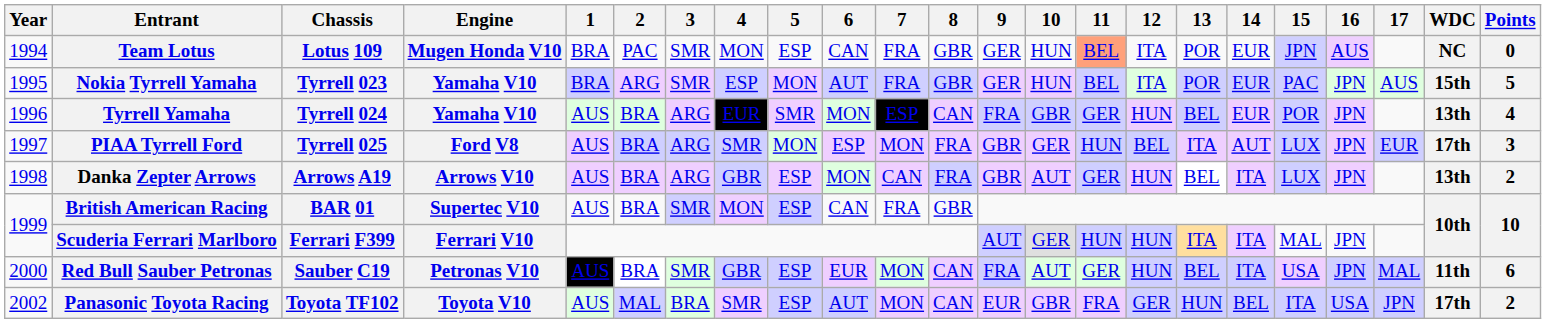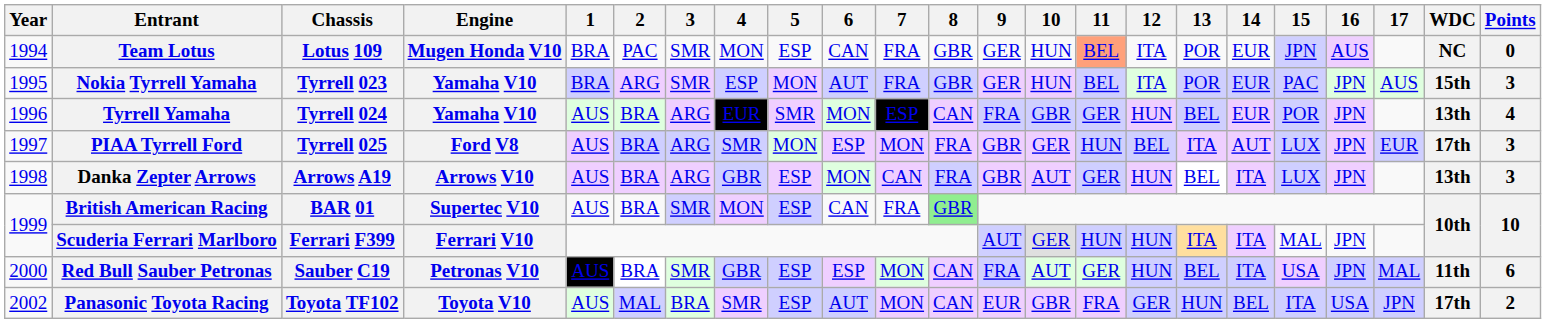 <table class="wikitable" style="text-align:center; font-size:85%">
 <tr>
 <th>Year</th>
 <th>Entrant</th>
 <th>Chassis</th>
 <th>Engine</th>
 <th>1</th>
 <th>2</th>
 <th>3</th>
 <th>4</th>
 <th>5</th>
 <th>6</th>
 <th>7</th>
 <th>8</th>
 <th>9</th>
 <th>10</th>
 <th>11</th>
 <th>12</th>
 <th>13</th>
 <th>14</th>
 <th>15</th>
 <th>16</th>
 <th>17</th>
 <th>WDC</th>
 <th><a href='#'>Points</a></th>
 </tr>
 <tr>
 <td><a href='#'>1994</a></td>
 <th nowrap><a href='#'>Team Lotus</a></th>
 <th nowrap><a href='#'>Lotus</a> <a href='#'>109</a></th>
 <th nowrap><a href='#'>Mugen Honda</a> <a href='#'>V10</a></th>
 <td><a href='#'>BRA</a></td>
 <td><a href='#'>PAC</a></td>
 <td><a href='#'>SMR</a></td>
 <td><a href='#'>MON</a></td>
 <td><a href='#'>ESP</a></td>
 <td><a href='#'>CAN</a></td>
 <td><a href='#'>FRA</a></td>
 <td><a href='#'>GBR</a></td>
 <td><a href='#'>GER</a></td>
 <td><a href='#'>HUN</a></td>
 <td style="background: lightsalmon;"><a href='#'>BEL</a></td>
 <td><a href='#'>ITA</a></td>
 <td><a href='#'>POR</a></td>
 <td><a href='#'>EUR</a></td>
 <td style="background:#cfcfff;"><a href='#'>JPN</a><br></td>
 <td style="background:#efcfff;"><a href='#'>AUS</a><br></td>
 <td></td>
 <th>NC</th>
 <th>0</th>
 </tr>
 <tr>
 <td><a href='#'>1995</a></td>
 <th nowrap><a href='#'>Nokia</a> <a href='#'>Tyrrell Yamaha</a></th>
 <th nowrap><a href='#'>Tyrrell</a> <a href='#'>023</a></th>
 <th nowrap><a href='#'>Yamaha</a> <a href='#'>V10</a></th>
 <td style="background:#cfcfff;"><a href='#'>BRA</a><br></td>
 <td style="background:#efcfff;"><a href='#'>ARG</a><br></td>
 <td style="background:#efcfff;"><a href='#'>SMR</a><br></td>
 <td style="background:#cfcfff;"><a href='#'>ESP</a><br></td>
 <td style="background:#efcfff;"><a href='#'>MON</a><br></td>
 <td style="background:#cfcfff;"><a href='#'>AUT</a><br></td>
 <td style="background:#cfcfff;"><a href='#'>FRA</a><br></td>
 <td style="background:#cfcfff;"><a href='#'>GBR</a><br></td>
 <td style="background:#efcfff;"><a href='#'>GER</a><br></td>
 <td style="background:#efcfff;"><a href='#'>HUN</a><br></td>
 <td style="background:#cfcfff;"><a href='#'>BEL</a><br></td>
 <td style="background:#dfffdf;"><a href='#'>ITA</a><br></td>
 <td style="background:#cfcfff;"><a href='#'>POR</a><br></td>
 <td style="background:#cfcfff;"><a href='#'>EUR</a><br></td>
 <td style="background:#cfcfff;"><a href='#'>PAC</a><br></td>
 <td style="background:#dfffdf;"><a href='#'>JPN</a><br></td>
 <td style="background:#dfffdf;"><a href='#'>AUS</a><br></td>
 <th>15th</th>
-<th>5</th>
+<th>3</th>
 </tr>
 <tr>
 <td><a href='#'>1996</a></td>
 <th nowrap><a href='#'>Tyrrell Yamaha</a></th>
 <th nowrap><a href='#'>Tyrrell</a> <a href='#'>024</a></th>
 <th nowrap><a href='#'>Yamaha</a> <a href='#'>V10</a></th>
 <td style="background:#dfffdf;"><a href='#'>AUS</a><br></td>
 <td style="background:#dfffdf;"><a href='#'>BRA</a><br></td>
 <td style="background:#efcfff;"><a href='#'>ARG</a><br></td>
 <td style="background:#000; color:white;"><a href='#'><span>EUR</span></a><br></td>
 <td style="background:#efcfff;"><a href='#'>SMR</a><br></td>
 <td style="background:#dfffdf;"><a href='#'>MON</a><br></td>
 <td style="background:#000; color:white;"><a href='#'><span>ESP</span></a><br></td>
 <td style="background:#efcfff;"><a href='#'>CAN</a><br></td>
 <td style="background:#cfcfff;"><a href='#'>FRA</a><br></td>
 <td style="background:#cfcfff;"><a href='#'>GBR</a><br></td>
 <td style="background:#cfcfff;"><a href='#'>GER</a><br></td>
 <td style="background:#efcfff;"><a href='#'>HUN</a><br></td>
 <td style="background:#cfcfff;"><a href='#'>BEL</a><br></td>
 <td style="background:#efcfff;"><a href='#'>EUR</a><br></td>
 <td style="background:#cfcfff;"><a href='#'>POR</a><br></td>
 <td style="background:#efcfff;"><a href='#'>JPN</a><br></td>
 <td></td>
 <th>13th</th>
 <th>4</th>
 </tr>
 <tr>
 <td><a href='#'>1997</a></td>
 <th nowrap><a href='#'>PIAA Tyrrell Ford</a></th>
 <th nowrap><a href='#'>Tyrrell</a> <a href='#'>025</a></th>
 <th nowrap><a href='#'>Ford</a> <a href='#'>V8</a></th>
 <td style="background:#efcfff;"><a href='#'>AUS</a><br></td>
 <td style="background:#cfcfff;"><a href='#'>BRA</a><br></td>
 <td style="background:#cfcfff;"><a href='#'>ARG</a><br></td>
 <td style="background:#cfcfff;"><a href='#'>SMR</a><br></td>
 <td style="background:#dfffdf;"><a href='#'>MON</a><br></td>
 <td style="background:#efcfff;"><a href='#'>ESP</a><br></td>
 <td style="background:#efcfff;"><a href='#'>MON</a><br></td>
 <td style="background:#efcfff;"><a href='#'>FRA</a><br></td>
 <td style="background:#efcfff;"><a href='#'>GBR</a><br></td>
 <td style="background:#efcfff;"><a href='#'>GER</a><br></td>
 <td style="background:#cfcfff;"><a href='#'>HUN</a><br></td>
 <td style="background:#cfcfff;"><a href='#'>BEL</a><br></td>
 <td style="background:#efcfff;"><a href='#'>ITA</a><br></td>
 <td style="background:#efcfff;"><a href='#'>AUT</a><br></td>
 <td style="background:#cfcfff;"><a href='#'>LUX</a><br></td>
 <td style="background:#efcfff;"><a href='#'>JPN</a><br></td>
 <td style="background:#cfcfff;"><a href='#'>EUR</a><br></td>
 <th>17th</th>
 <th>3</th>
 </tr>
 <tr>
 <td><a href='#'>1998</a></td>
 <th nowrap>Danka <a href='#'>Zepter</a> <a href='#'>Arrows</a></th>
 <th nowrap><a href='#'>Arrows</a> <a href='#'>A19</a></th>
 <th nowrap><a href='#'>Arrows</a> <a href='#'>V10</a></th>
 <td style="background:#efcfff;"><a href='#'>AUS</a><br></td>
 <td style="background:#efcfff;"><a href='#'>BRA</a><br></td>
 <td style="background:#efcfff;"><a href='#'>ARG</a><br></td>
 <td style="background:#cfcfff;"><a href='#'>GBR</a><br></td>
 <td style="background:#efcfff;"><a href='#'>ESP</a><br></td>
 <td style="background:#dfffdf;"><a href='#'>MON</a><br></td>
 <td style="background:#efcfff;"><a href='#'>CAN</a><br></td>
 <td style="background:#cfcfff;"><a href='#'>FRA</a><br></td>
 <td style="background:#efcfff;"><a href='#'>GBR</a><br></td>
 <td style="background:#efcfff;"><a href='#'>AUT</a><br></td>
 <td style="background:#cfcfff;"><a href='#'>GER</a><br></td>
 <td style="background:#efcfff;"><a href='#'>HUN</a><br></td>
 <td style="background:white;"><a href='#'>BEL</a><br></td>
 <td style="background:#efcfff;"><a href='#'>ITA</a><br></td>
 <td style="background:#cfcfff;"><a href='#'>LUX</a><br></td>
 <td style="background:#efcfff;"><a href='#'>JPN</a><br></td>
 <td></td>
 <th>13th</th>
-<th>2</th>
+<th>3</th>
 </tr>
 <tr>
 <td rowspan=2><a href='#'>1999</a></td>
 <th nowrap><a href='#'>British American Racing</a></th>
 <th nowrap><a href='#'>BAR</a> <a href='#'>01</a></th>
 <th nowrap><a href='#'>Supertec</a> <a href='#'>V10</a></th>
 <td><a href='#'>AUS</a></td>
 <td><a href='#'>BRA</a></td>
 <td style="background:#cfcfff;"><a href='#'>SMR</a><br></td>
 <td style="background:#efcfff;"><a href='#'>MON</a><br></td>
 <td style="background:#cfcfff;"><a href='#'>ESP</a><br></td>
 <td><a href='#'>CAN</a></td>
 <td><a href='#'>FRA</a></td>
-<td><a href='#'>GBR</a></td>
+<td style="background: lightgreen;"><a href='#'>GBR</a></td>
 <td colspan=9></td>
 <th rowspan=2>10th</th>
 <th rowspan=2>10</th>
 </tr>
 <tr>
 <th nowrap><a href='#'>Scuderia Ferrari</a> <a href='#'>Marlboro</a></th>
 <th nowrap><a href='#'>Ferrari</a> <a href='#'>F399</a></th>
 <th nowrap><a href='#'>Ferrari</a> <a href='#'>V10</a></th>
 <td colspan=8></td>
 <td style="background:#cfcfff;"><a href='#'>AUT</a><br></td>
 <td style="background:#dfdfdf;"><a href='#'>GER</a><br></td>
 <td style="background:#cfcfff;"><a href='#'>HUN</a><br></td>
 <td style="background:#cfcfff;"><a href='#'>HUN</a><br></td>
 <td style="background:#ffdf9f;"><a href='#'>ITA</a><br></td>
 <td style="background:#efcfff;"><a href='#'>ITA</a><br></td>
 <td><a href='#'>MAL</a></td>
 <td><a href='#'>JPN</a></td>
 <td></td>
 </tr>
 <tr>
 <td><a href='#'>2000</a></td>
 <th nowrap><a href='#'>Red Bull</a> <a href='#'>Sauber Petronas</a></th>
 <th nowrap><a href='#'>Sauber</a> <a href='#'>C19</a></th>
 <th nowrap><a href='#'>Petronas</a> <a href='#'>V10</a></th>
 <td style="background:#000; color:white;"><a href='#'><span>AUS</span></a><br></td>
 <td style="background:white;"><a href='#'>BRA</a><br></td>
 <td style="background:#dfffdf;"><a href='#'>SMR</a><br></td>
 <td style="background:#cfcfff;"><a href='#'>GBR</a><br></td>
 <td style="background:#cfcfff;"><a href='#'>ESP</a><br></td>
-<td style="background:#efcfff;"><a href='#'>EUR</a><br></td>
+<td style="background:#efcfff;"><a href='#'>ESP</a><br></td>
 <td style="background:#dfffdf;"><a href='#'>MON</a><br></td>
 <td style="background:#efcfff;"><a href='#'>CAN</a><br></td>
 <td style="background:#cfcfff;"><a href='#'>FRA</a><br></td>
 <td style="background:#dfffdf;"><a href='#'>AUT</a><br></td>
 <td style="background:#dfffdf;"><a href='#'>GER</a><br></td>
 <td style="background:#cfcfff;"><a href='#'>HUN</a><br></td>
 <td style="background:#cfcfff;"><a href='#'>BEL</a><br></td>
 <td style="background:#cfcfff;"><a href='#'>ITA</a><br></td>
 <td style="background:#efcfff;"><a href='#'>USA</a><br></td>
 <td style="background:#cfcfff;"><a href='#'>JPN</a><br></td>
 <td style="background:#cfcfff;"><a href='#'>MAL</a><br></td>
 <th>11th</th>
 <th>6</th>
 </tr>
 <tr>
 <td><a href='#'>2002</a></td>
 <th nowrap><a href='#'>Panasonic</a> <a href='#'>Toyota Racing</a></th>
 <th nowrap><a href='#'>Toyota</a> <a href='#'>TF102</a></th>
 <th nowrap><a href='#'>Toyota</a> <a href='#'>V10</a></th>
 <td style="background:#dfffdf;"><a href='#'>AUS</a><br></td>
 <td style="background:#cfcfff;"><a href='#'>MAL</a><br></td>
 <td style="background:#dfffdf;"><a href='#'>BRA</a><br></td>
 <td style="background:#efcfff;"><a href='#'>SMR</a><br></td>
 <td style="background:#cfcfff;"><a href='#'>ESP</a><br></td>
 <td style="background:#cfcfff;"><a href='#'>AUT</a><br></td>
 <td style="background:#efcfff;"><a href='#'>MON</a><br></td>
 <td style="background:#efcfff;"><a href='#'>CAN</a><br></td>
 <td style="background:#efcfff;"><a href='#'>EUR</a><br></td>
 <td style="background:#efcfff;"><a href='#'>GBR</a><br></td>
 <td style="background:#efcfff;"><a href='#'>FRA</a><br></td>
 <td style="background:#cfcfff;"><a href='#'>GER</a><br></td>
 <td style="background:#cfcfff;"><a href='#'>HUN</a><br></td>
 <td style="background:#cfcfff;"><a href='#'>BEL</a><br></td>
 <td style="background:#cfcfff;"><a href='#'>ITA</a><br></td>
 <td style="background:#cfcfff;"><a href='#'>USA</a><br></td>
 <td style="background:#cfcfff;"><a href='#'>JPN</a><br></td>
 <th>17th</th>
 <th>2</th>
 </tr>
 </table>
